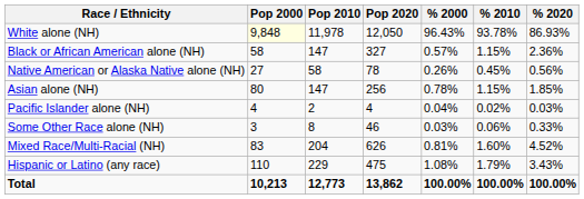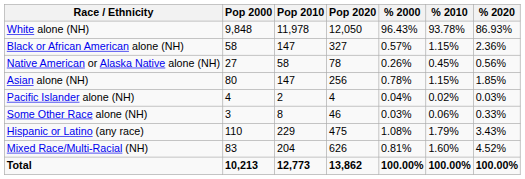 <table class="wikitable">
 <tr>
 <th>Race / Ethnicity</th>
 <th>Pop 2000</th>
 <th>Pop 2010</th>
 <th>Pop 2020</th>
 <th>% 2000</th>
 <th>% 2010</th>
 <th>% 2020</th>
 </tr>
 <tr>
 <td><a href='#'>White</a> alone (NH)</td>
-<td style="background: lightyellow;">9,848</td>
+<td>9,848</td>
 <td>11,978</td>
 <td>12,050</td>
 <td>96.43%</td>
 <td>93.78%</td>
 <td>86.93%</td>
 </tr>
 <tr>
 <td><a href='#'>Black or African American</a> alone (NH)</td>
 <td>58</td>
 <td>147</td>
 <td>327</td>
 <td>0.57%</td>
 <td>1.15%</td>
 <td>2.36%</td>
 </tr>
 <tr>
 <td><a href='#'>Native American</a> or <a href='#'>Alaska Native</a> alone (NH)</td>
 <td>27</td>
 <td>58</td>
 <td>78</td>
 <td>0.26%</td>
 <td>0.45%</td>
 <td>0.56%</td>
 </tr>
 <tr>
 <td><a href='#'>Asian</a> alone (NH)</td>
 <td>80</td>
 <td>147</td>
 <td>256</td>
 <td>0.78%</td>
 <td>1.15%</td>
 <td>1.85%</td>
 </tr>
 <tr>
 <td><a href='#'>Pacific Islander</a> alone (NH)</td>
 <td>4</td>
 <td>2</td>
 <td>4</td>
 <td>0.04%</td>
 <td>0.02%</td>
 <td>0.03%</td>
 </tr>
 <tr>
 <td><a href='#'>Some Other Race</a> alone (NH)</td>
 <td>3</td>
 <td>8</td>
 <td>46</td>
 <td>0.03%</td>
 <td>0.06%</td>
 <td>0.33%</td>
 </tr>
 <tr>
+<td><a href='#'>Hispanic or Latino</a> (any race)</td>
+<td>110</td>
+<td>229</td>
+<td>475</td>
+<td>1.08%</td>
+<td>1.79%</td>
+<td>3.43%</td>
+</tr>
+<tr>
 <td><a href='#'>Mixed Race/Multi-Racial</a> (NH)</td>
 <td>83</td>
 <td>204</td>
 <td>626</td>
 <td>0.81%</td>
 <td>1.60%</td>
 <td>4.52%</td>
-</tr>
-<tr>
-<td><a href='#'>Hispanic or Latino</a> (any race)</td>
-<td>110</td>
-<td>229</td>
-<td>475</td>
-<td>1.08%</td>
-<td>1.79%</td>
-<td>3.43%</td>
 </tr>
 <tr>
 <td><strong>Total</strong></td>
 <td><strong>10,213</strong></td>
 <td><strong>12,773</strong></td>
 <td><strong>13,862</strong></td>
 <td><strong>100.00%</strong></td>
 <td><strong>100.00%</strong></td>
 <td><strong>100.00%</strong></td>
 </tr>
 </table>
